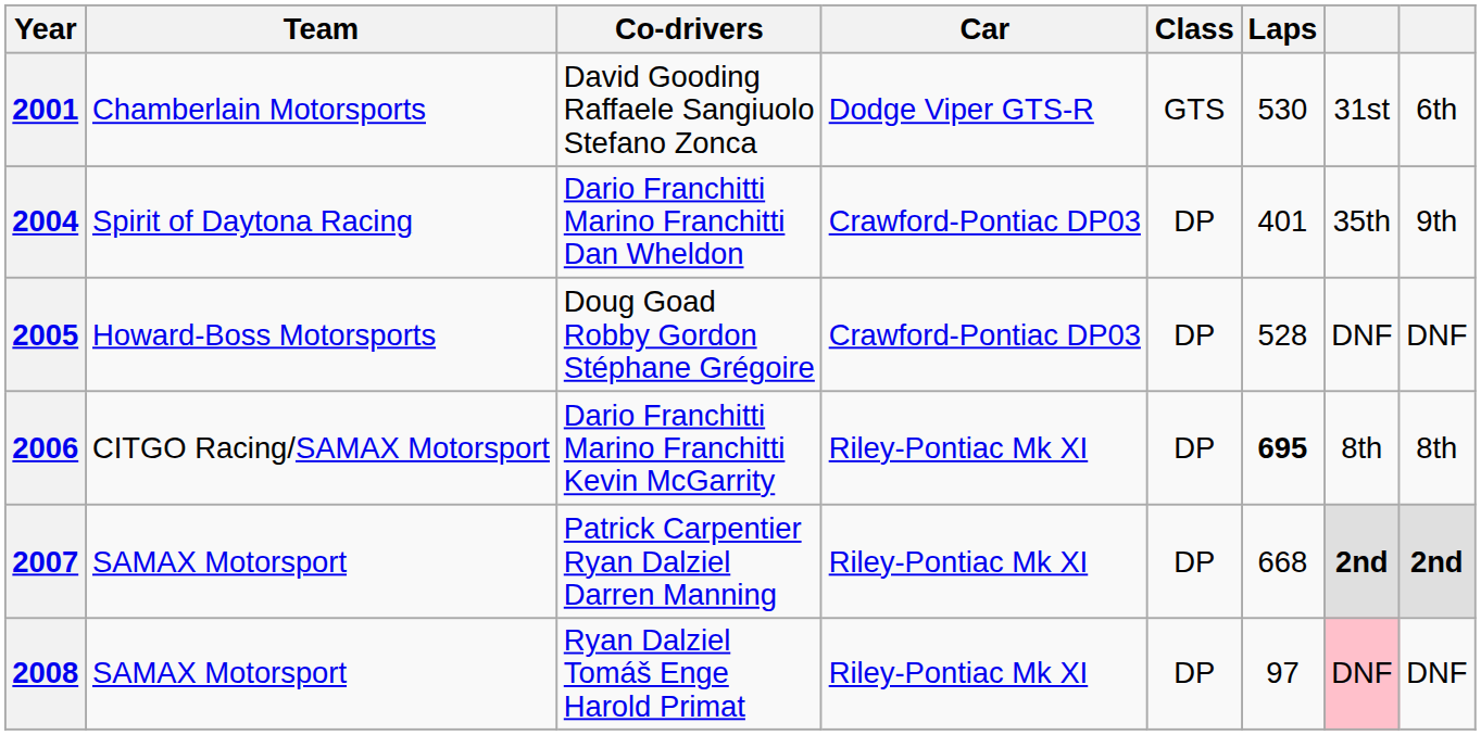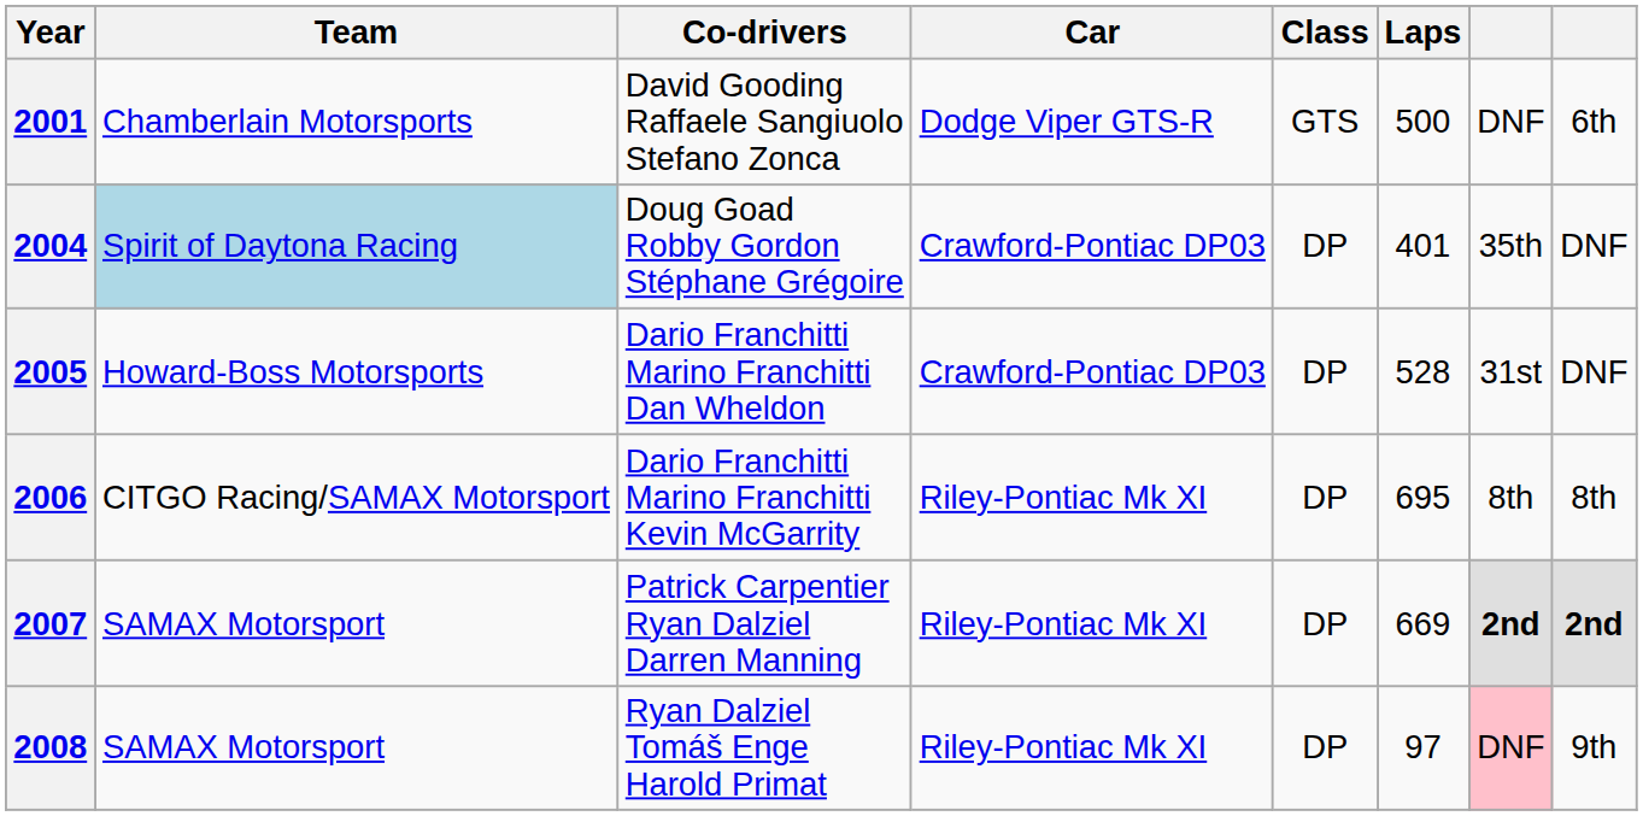 <table class="wikitable" style="text-align:center; font-size:90%">
 <tr>
 <th>Year</th>
 <th>Team</th>
 <th>Co-drivers</th>
 <th>Car</th>
 <th>Class</th>
 <th>Laps</th>
 <th></th>
 <th></th>
 </tr>
 <tr>
 <th><a href='#'>2001</a></th>
 <td align="left"> <a href='#'>Chamberlain Motorsports</a></td>
 <td align="left"> David Gooding<br> Raffaele Sangiuolo<br> Stefano Zonca</td>
 <td align="left"><a href='#'>Dodge Viper GTS-R</a></td>
 <td>GTS</td>
-<td>530</td>
-<td>31st</td>
+<td>500</td>
+<td>DNF</td>
 <td>6th</td>
 </tr>
 <tr>
 <th><a href='#'>2004</a></th>
-<td align="left"> <a href='#'>Spirit of Daytona Racing</a></td>
-<td align="left"> <a href='#'>Dario Franchitti</a><br> <a href='#'>Marino Franchitti</a><br> <a href='#'>Dan Wheldon</a></td>
+<td align="left" style="background: lightblue;"> <a href='#'>Spirit of Daytona Racing</a></td>
+<td align="left"> Doug Goad<br> <a href='#'>Robby Gordon</a><br> <a href='#'>Stéphane Grégoire</a></td>
 <td align="left"><a href='#'>Crawford-Pontiac DP03</a></td>
 <td>DP</td>
 <td>401</td>
 <td>35th</td>
-<td>9th</td>
+<td>DNF</td>
 </tr>
 <tr>
 <th><a href='#'>2005</a></th>
 <td align="left"> <a href='#'>Howard-Boss Motorsports</a></td>
-<td align="left"> Doug Goad<br> <a href='#'>Robby Gordon</a><br> <a href='#'>Stéphane Grégoire</a></td>
+<td align="left"> <a href='#'>Dario Franchitti</a><br> <a href='#'>Marino Franchitti</a><br> <a href='#'>Dan Wheldon</a></td>
 <td align="left"><a href='#'>Crawford-Pontiac DP03</a></td>
 <td>DP</td>
 <td>528</td>
-<td>DNF</td>
+<td>31st</td>
 <td>DNF</td>
 </tr>
 <tr>
 <th><a href='#'>2006</a></th>
 <td align="left"> CITGO Racing/<a href='#'>SAMAX Motorsport</a></td>
 <td align="left"> <a href='#'>Dario Franchitti</a><br> <a href='#'>Marino Franchitti</a><br> <a href='#'>Kevin McGarrity</a></td>
 <td align="left"><a href='#'>Riley-Pontiac Mk XI</a></td>
 <td>DP</td>
-<td><strong>695</strong></td>
+<td>695</td>
 <td>8th</td>
 <td>8th</td>
 </tr>
 <tr>
 <th><a href='#'>2007</a></th>
 <td align="left"> <a href='#'>SAMAX Motorsport</a></td>
 <td align="left"> <a href='#'>Patrick Carpentier</a><br> <a href='#'>Ryan Dalziel</a><br> <a href='#'>Darren Manning</a></td>
 <td align="left"><a href='#'>Riley-Pontiac Mk XI</a></td>
 <td>DP</td>
-<td>668</td>
+<td>669</td>
 <td style="background:#DFDFDF;"><strong>2nd</strong></td>
 <td style="background:#DFDFDF;"><strong>2nd</strong></td>
 </tr>
 <tr>
 <th><a href='#'>2008</a></th>
 <td align="left"> <a href='#'>SAMAX Motorsport</a></td>
 <td align="left"> <a href='#'>Ryan Dalziel</a><br> <a href='#'>Tomáš Enge</a><br> <a href='#'>Harold Primat</a></td>
 <td align="left"><a href='#'>Riley-Pontiac Mk XI</a></td>
 <td>DP</td>
 <td>97</td>
 <td style="background: pink;">DNF</td>
-<td>DNF</td>
+<td>9th</td>
 </tr>
 </table>
